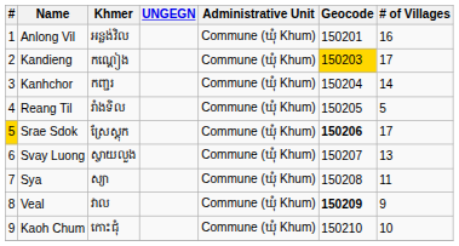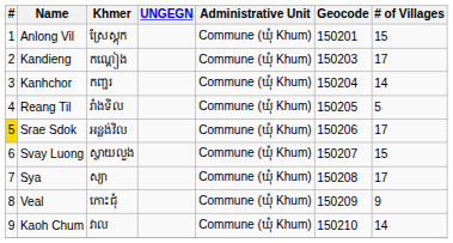 <table class="wikitable sortable">
 <tr>
 <th>#</th>
 <th>Name</th>
 <th>Khmer</th>
 <th><a href='#'>UNGEGN</a></th>
 <th>Administrative Unit</th>
 <th>Geocode</th>
 <th># of Villages</th>
 </tr>
 <tr>
 <td>1</td>
 <td>Anlong Vil</td>
-<td>អន្លង់វិល</td>
+<td>ស្រែស្ដុក</td>
 <td></td>
 <td>Commune (ឃុំ Khum)</td>
 <td>150201</td>
-<td>16</td>
+<td>15</td>
 </tr>
 <tr>
 <td>2</td>
 <td>Kandieng</td>
 <td>កណ្ដៀង</td>
 <td></td>
 <td>Commune (ឃុំ Khum)</td>
-<td style="background: gold;">150203</td>
+<td>150203</td>
 <td>17</td>
 </tr>
 <tr>
 <td>3</td>
 <td>Kanhchor</td>
 <td>កញ្ជរ</td>
 <td></td>
 <td>Commune (ឃុំ Khum)</td>
 <td>150204</td>
 <td>14</td>
 </tr>
 <tr>
 <td>4</td>
 <td>Reang Til</td>
 <td>រាំងទិល</td>
 <td></td>
 <td>Commune (ឃុំ Khum)</td>
 <td>150205</td>
 <td>5</td>
 </tr>
 <tr>
 <td style="background: gold;">5</td>
 <td>Srae Sdok</td>
-<td>ស្រែស្ដុក</td>
+<td>អន្លង់វិល</td>
 <td></td>
 <td>Commune (ឃុំ Khum)</td>
-<td><strong>150206</strong></td>
+<td>150206</td>
 <td>17</td>
 </tr>
 <tr>
 <td>6</td>
 <td>Svay Luong</td>
 <td>ស្វាយលួង</td>
 <td></td>
 <td>Commune (ឃុំ Khum)</td>
 <td>150207</td>
-<td>13</td>
+<td>15</td>
 </tr>
 <tr>
 <td>7</td>
 <td>Sya</td>
 <td>ស្យា</td>
 <td></td>
 <td>Commune (ឃុំ Khum)</td>
 <td>150208</td>
-<td>11</td>
+<td>17</td>
 </tr>
 <tr>
 <td>8</td>
 <td>Veal</td>
-<td>វាល</td>
+<td>កោះជុំ</td>
 <td></td>
 <td>Commune (ឃុំ Khum)</td>
-<td><strong>150209</strong></td>
+<td>150209</td>
 <td>9</td>
 </tr>
 <tr>
 <td>9</td>
 <td>Kaoh Chum</td>
-<td>កោះជុំ</td>
+<td>វាល</td>
 <td></td>
 <td>Commune (ឃុំ Khum)</td>
 <td>150210</td>
-<td>10</td>
+<td>14</td>
 </tr>
 <tr>
 </tr>
 </table>
